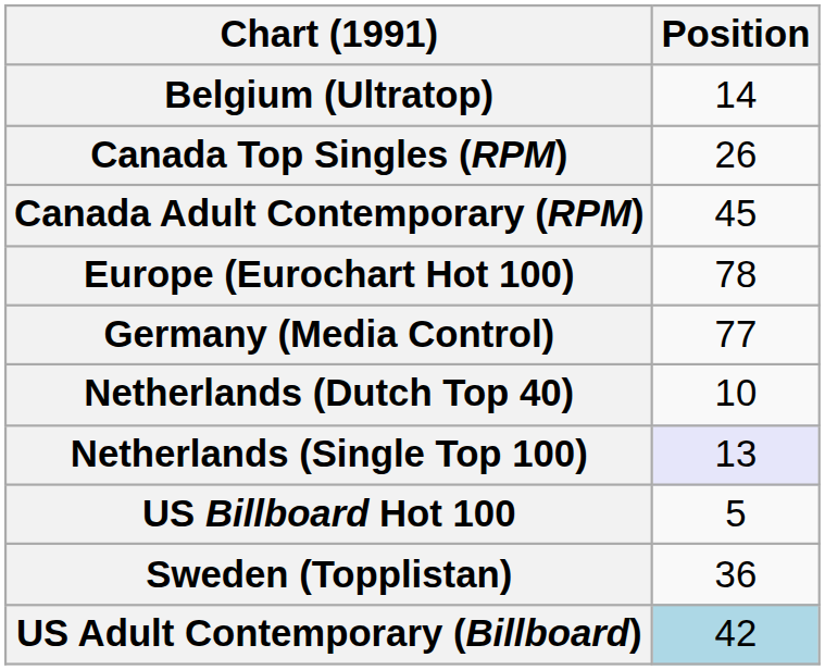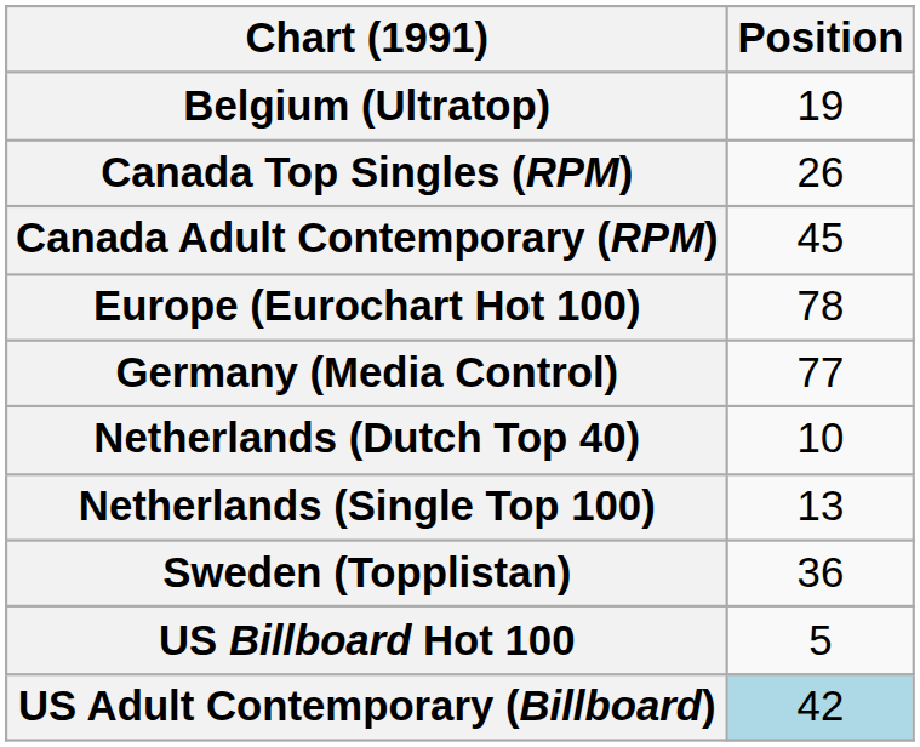 <table class="wikitable sortable plainrowheaders" style="text-align:center">
 <tr>
 <th>Chart (1991)</th>
 <th>Position</th>
 </tr>
 <tr>
 <th scope="row">Belgium (Ultratop)</th>
-<td>14</td>
+<td>19</td>
 </tr>
 <tr>
 <th scope="row">Canada Top Singles (<em>RPM</em>)</th>
 <td>26</td>
 </tr>
 <tr>
 <th scope="row">Canada Adult Contemporary (<em>RPM</em>)</th>
 <td>45</td>
 </tr>
 <tr>
 <th scope="row">Europe (Eurochart Hot 100)</th>
 <td>78</td>
 </tr>
 <tr>
 <th scope="row">Germany (Media Control)</th>
 <td>77</td>
 </tr>
 <tr>
 <th scope="row">Netherlands (Dutch Top 40)</th>
 <td>10</td>
 </tr>
 <tr>
 <th scope="row">Netherlands (Single Top 100)</th>
-<td style="background: lavender;">13</td>
+<td>13</td>
+</tr>
+<tr>
+<th scope="row">Sweden (Topplistan)</th>
+<td>36</td>
 </tr>
 <tr>
 <th scope="row">US <em>Billboard</em> Hot 100</th>
 <td>5</td>
 </tr>
 <tr>
-<th scope="row">Sweden (Topplistan)</th>
-<td>36</td>
-</tr>
-<tr>
 <th scope="row">US Adult Contemporary (<em>Billboard</em>)</th>
 <td style="background: lightblue;">42</td>
 </tr>
 </table>
